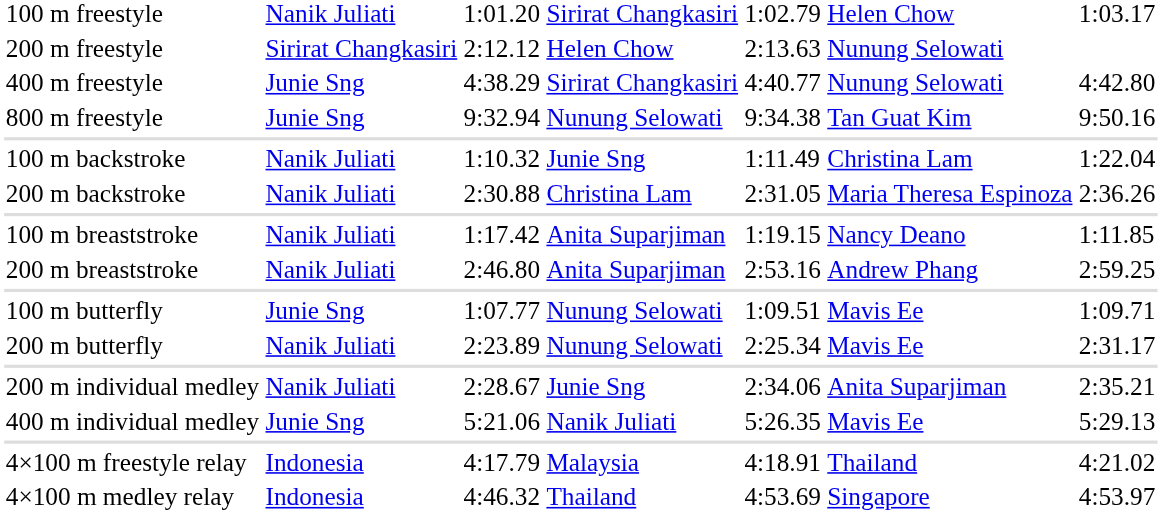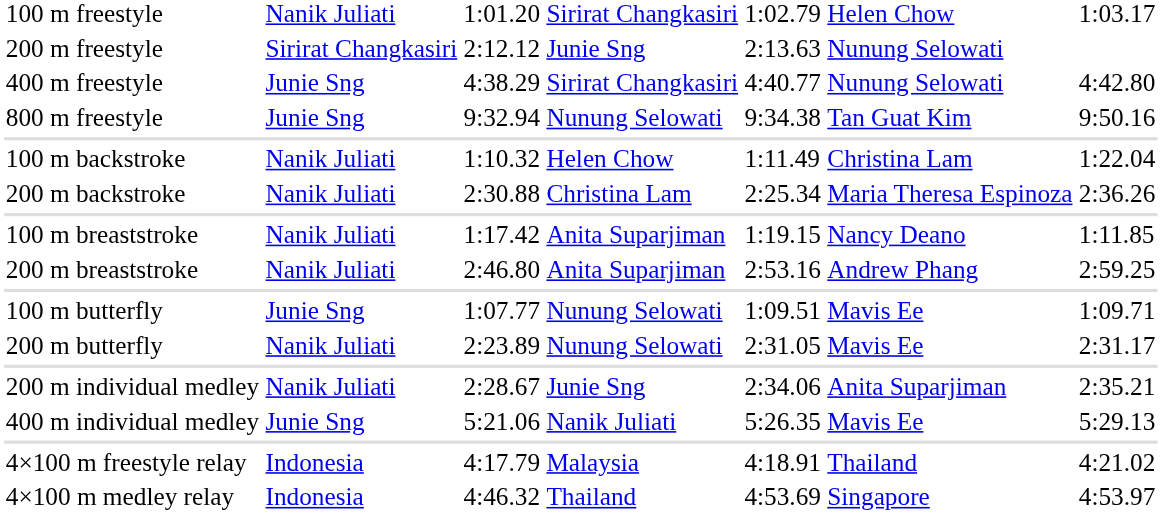 <table>
 <tr>
 <td>100 m freestyle</td>
 <td> <a href='#'>Nanik Juliati</a></td>
 <td>1:01.20</td>
 <td> <a href='#'>Sirirat Changkasiri</a></td>
 <td>1:02.79</td>
 <td> <a href='#'>Helen Chow</a></td>
 <td>1:03.17</td>
 </tr>
 <tr>
 <td>200 m freestyle</td>
 <td> <a href='#'>Sirirat Changkasiri</a></td>
 <td>2:12.12</td>
-<td> <a href='#'>Helen Chow</a></td>
+<td> <a href='#'>Junie Sng</a></td>
 <td>2:13.63</td>
 <td> <a href='#'>Nunung Selowati</a></td>
 <td></td>
 </tr>
 <tr>
 <td>400 m freestyle</td>
 <td> <a href='#'>Junie Sng</a></td>
 <td>4:38.29</td>
 <td> <a href='#'>Sirirat Changkasiri</a></td>
 <td>4:40.77</td>
 <td> <a href='#'>Nunung Selowati</a></td>
 <td>4:42.80</td>
 </tr>
 <tr>
 <td>800 m freestyle</td>
 <td> <a href='#'>Junie Sng</a></td>
 <td>9:32.94</td>
 <td> <a href='#'>Nunung Selowati</a></td>
 <td>9:34.38</td>
 <td> <a href='#'>Tan Guat Kim</a></td>
 <td>9:50.16</td>
 </tr>
 <tr bgcolor=#DDDDDD>
 <td colspan=7></td>
 </tr>
 <tr>
 <td>100 m backstroke</td>
 <td> <a href='#'>Nanik Juliati</a></td>
 <td>1:10.32</td>
-<td> <a href='#'>Junie Sng</a></td>
+<td> <a href='#'>Helen Chow</a></td>
 <td>1:11.49</td>
 <td> <a href='#'>Christina Lam</a></td>
 <td>1:22.04</td>
 </tr>
 <tr>
 <td>200 m backstroke</td>
 <td> <a href='#'>Nanik Juliati</a></td>
 <td>2:30.88</td>
 <td> <a href='#'>Christina Lam</a></td>
-<td>2:31.05</td>
+<td>2:25.34</td>
 <td> <a href='#'>Maria Theresa Espinoza</a></td>
 <td>2:36.26</td>
 </tr>
 <tr bgcolor=#DDDDDD>
 <td colspan=7></td>
 </tr>
 <tr>
 <td>100 m breaststroke</td>
 <td> <a href='#'>Nanik Juliati</a></td>
 <td>1:17.42</td>
 <td> <a href='#'>Anita Suparjiman</a></td>
 <td>1:19.15</td>
 <td> <a href='#'>Nancy Deano</a></td>
 <td>1:11.85</td>
 </tr>
 <tr>
 <td>200 m breaststroke</td>
 <td> <a href='#'>Nanik Juliati</a></td>
 <td>2:46.80</td>
 <td> <a href='#'>Anita Suparjiman</a></td>
 <td>2:53.16</td>
 <td> <a href='#'>Andrew Phang</a></td>
 <td>2:59.25</td>
 </tr>
 <tr bgcolor=#DDDDDD>
 <td colspan=7></td>
 </tr>
 <tr>
 <td>100 m butterfly</td>
 <td> <a href='#'>Junie Sng</a></td>
 <td>1:07.77</td>
 <td> <a href='#'>Nunung Selowati</a></td>
 <td>1:09.51</td>
 <td> <a href='#'>Mavis Ee</a></td>
 <td>1:09.71</td>
 </tr>
 <tr>
 <td>200 m butterfly</td>
 <td> <a href='#'>Nanik Juliati</a></td>
 <td>2:23.89</td>
 <td> <a href='#'>Nunung Selowati</a></td>
-<td>2:25.34</td>
+<td>2:31.05</td>
 <td> <a href='#'>Mavis Ee</a></td>
 <td>2:31.17</td>
 </tr>
 <tr bgcolor=#DDDDDD>
 <td colspan=7></td>
 </tr>
 <tr>
 <td>200 m individual medley</td>
 <td> <a href='#'>Nanik Juliati</a></td>
 <td>2:28.67</td>
 <td> <a href='#'>Junie Sng</a></td>
 <td>2:34.06</td>
 <td> <a href='#'>Anita Suparjiman</a></td>
 <td>2:35.21</td>
 </tr>
 <tr>
 <td>400 m individual medley</td>
 <td> <a href='#'>Junie Sng</a></td>
 <td>5:21.06</td>
 <td> <a href='#'>Nanik Juliati</a></td>
 <td>5:26.35</td>
 <td> <a href='#'>Mavis Ee</a></td>
 <td>5:29.13</td>
 </tr>
 <tr bgcolor=#DDDDDD>
 <td colspan=7></td>
 </tr>
 <tr>
 <td>4×100 m freestyle relay</td>
 <td> <a href='#'>Indonesia</a></td>
 <td>4:17.79</td>
 <td> <a href='#'>Malaysia</a></td>
 <td>4:18.91</td>
 <td> <a href='#'>Thailand</a></td>
 <td>4:21.02</td>
 </tr>
 <tr>
 <td>4×100 m medley relay</td>
 <td> <a href='#'>Indonesia</a></td>
 <td>4:46.32</td>
 <td> <a href='#'>Thailand</a></td>
 <td>4:53.69</td>
 <td> <a href='#'>Singapore</a></td>
 <td>4:53.97</td>
 </tr>
 </table>
